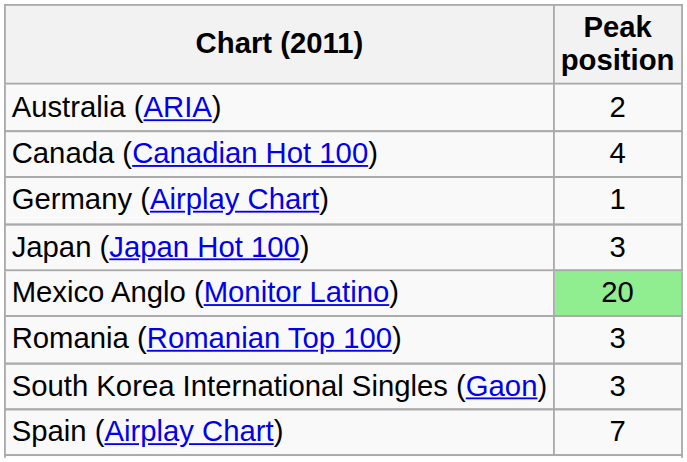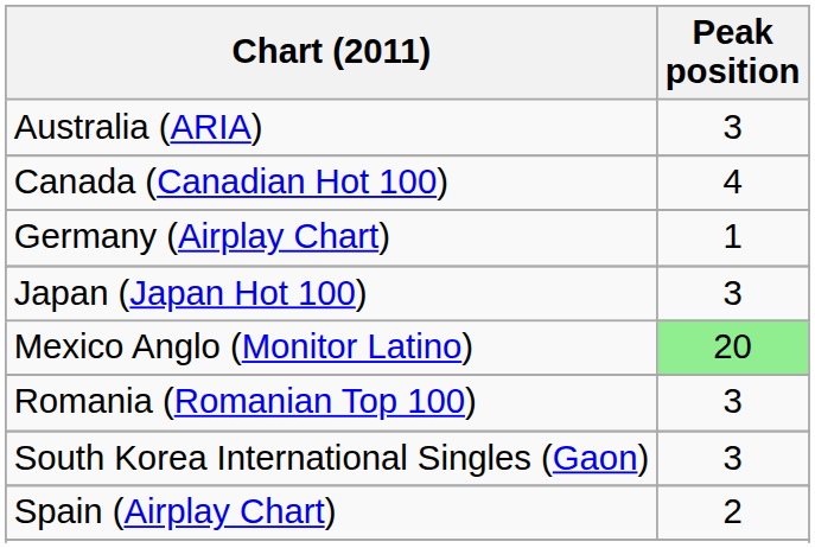 <table class="wikitable sortable" border="1">
 <tr>
 <th scope="col">Chart (2011)</th>
 <th scope="col">Peak<br>position</th>
 </tr>
 <tr>
 <td>Australia (<a href='#'>ARIA</a>)</td>
-<td align="center">2</td>
+<td align="center">3</td>
 </tr>
 <tr>
 </tr>
 <tr>
 </tr>
 <tr>
 </tr>
 <tr>
 <td>Canada (<a href='#'>Canadian Hot 100</a>)</td>
 <td align="center">4</td>
 </tr>
 <tr>
 </tr>
 <tr>
 </tr>
 <tr>
 </tr>
 <tr>
 </tr>
 <tr>
 </tr>
 <tr>
 <td>Germany (<a href='#'>Airplay Chart</a>)</td>
 <td align="center">1</td>
 </tr>
 <tr>
 </tr>
 <tr>
 </tr>
 <tr>
 </tr>
 <tr>
 <td>Japan (<a href='#'>Japan Hot 100</a>)</td>
 <td align="center">3</td>
 </tr>
 <tr>
 <td>Mexico Anglo (<a href='#'>Monitor Latino</a>)</td>
 <td align="center" style="background: lightgreen;">20</td>
 </tr>
 <tr>
 </tr>
 <tr>
 </tr>
 <tr>
 </tr>
 <tr>
 </tr>
 <tr>
 </tr>
 <tr>
 <td>Romania (<a href='#'>Romanian Top 100</a>)</td>
 <td style="text-align:center;">3</td>
 </tr>
 <tr>
 </tr>
 <tr>
 </tr>
 <tr>
 </tr>
 <tr>
 <td>South Korea International Singles (<a href='#'>Gaon</a>)</td>
 <td style="text-align:center;">3</td>
 </tr>
 <tr>
 </tr>
 <tr>
 <td>Spain (<a href='#'>Airplay Chart</a>)</td>
-<td style="text-align:center;">7</td>
+<td style="text-align:center;">2</td>
 </tr>
 <tr>
 </tr>
 <tr>
 </tr>
 <tr>
 </tr>
 <tr>
 </tr>
 <tr>
 </tr>
 <tr>
 </tr>
 <tr>
 </tr>
 <tr>
 </tr>
 </table>
